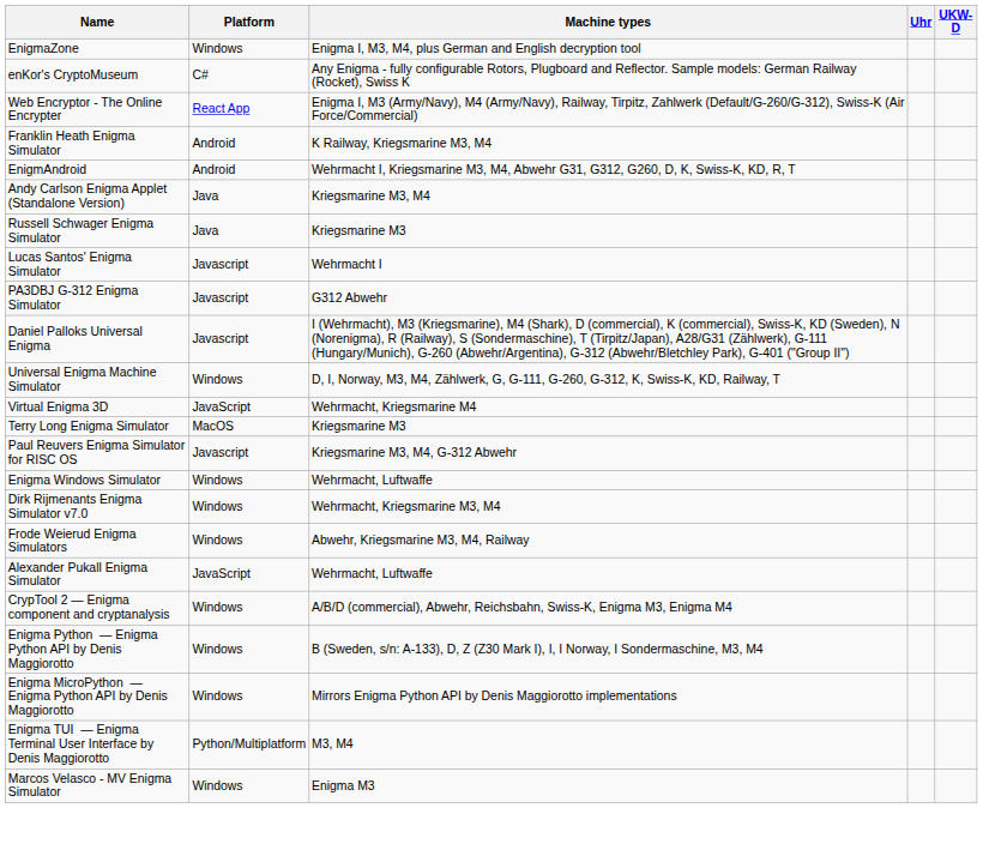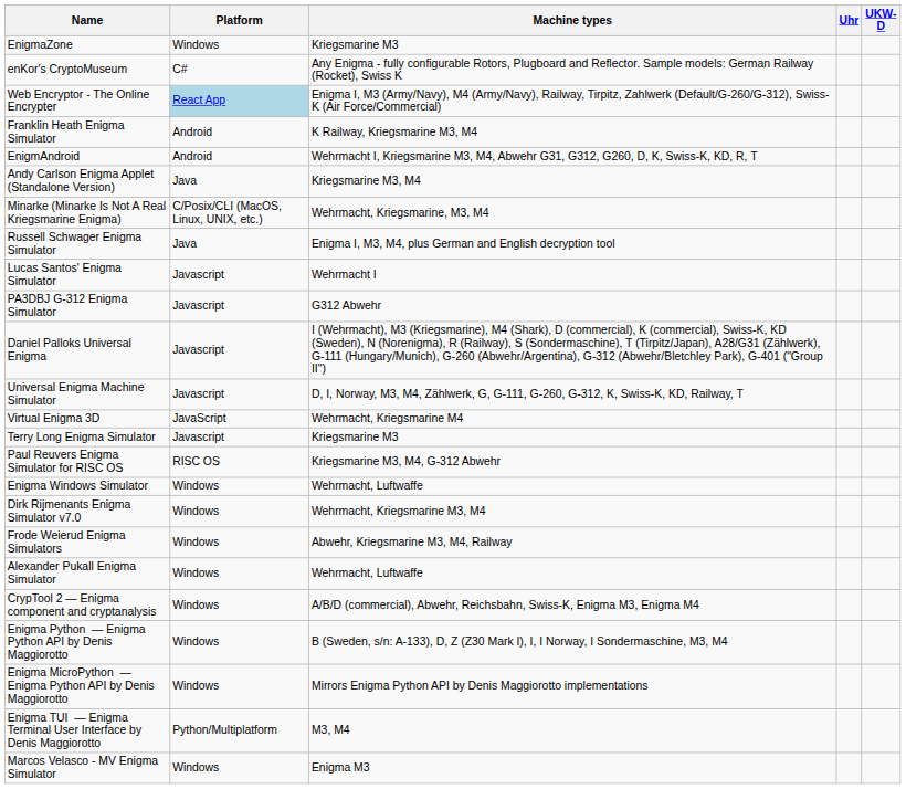 <table class="wikitable sortable">
 <tr>
 <th>Name</th>
 <th>Platform</th>
 <th>Machine types</th>
 <th><a href='#'>Uhr</a></th>
 <th><a href='#'>UKW-D</a></th>
 </tr>
 <tr>
 <td>EnigmaZone</td>
 <td>Windows</td>
-<td>Enigma I, M3, M4, plus German and English decryption tool</td>
+<td>Kriegsmarine M3</td>
 <td></td>
 <td></td>
 </tr>
 <tr>
 <td>enKor's CryptoMuseum</td>
 <td>C#</td>
 <td>Any Enigma - fully configurable Rotors, Plugboard and Reflector. Sample models: German Railway (Rocket), Swiss K</td>
 <td></td>
 <td></td>
 </tr>
 <tr>
 <td>Web Encryptor - The Online Encrypter</td>
-<td><a href='#'>React App</a></td>
+<td style="background: lightblue;"><a href='#'>React App</a></td>
 <td>Enigma I, M3 (Army/Navy), M4 (Army/Navy), Railway, Tirpitz, Zahlwerk (Default/G-260/G-312), Swiss-K (Air Force/Commercial)</td>
 <td></td>
 <td></td>
 </tr>
 <tr>
 <td>Franklin Heath Enigma Simulator</td>
 <td>Android</td>
 <td>K Railway, Kriegsmarine M3, M4</td>
 <td></td>
 <td></td>
 </tr>
 <tr>
 <td>EnigmAndroid</td>
 <td>Android</td>
 <td>Wehrmacht I, Kriegsmarine M3, M4, Abwehr G31, G312, G260, D, K, Swiss-K, KD, R, T</td>
 <td></td>
 <td></td>
 </tr>
 <tr>
 <td>Andy Carlson Enigma Applet (Standalone Version)</td>
 <td>Java</td>
 <td>Kriegsmarine M3, M4</td>
 <td></td>
 <td></td>
 </tr>
 <tr>
+<td>Minarke (Minarke Is Not A Real Kriegsmarine Enigma)</td>
+<td>C/Posix/CLI (MacOS, Linux, UNIX, etc.)</td>
+<td>Wehrmacht, Kriegsmarine, M3, M4</td>
+<td></td>
+<td></td>
+</tr>
+<tr>
 <td>Russell Schwager Enigma Simulator</td>
 <td>Java</td>
-<td>Kriegsmarine M3</td>
+<td>Enigma I, M3, M4, plus German and English decryption tool</td>
 <td></td>
 <td></td>
 </tr>
 <tr>
 <td>Lucas Santos' Enigma Simulator</td>
 <td>Javascript</td>
 <td>Wehrmacht I</td>
 <td></td>
 <td></td>
 </tr>
 <tr>
 <td>PA3DBJ G-312 Enigma Simulator</td>
 <td>Javascript</td>
 <td>G312 Abwehr</td>
 <td></td>
 <td></td>
 </tr>
 <tr>
 <td>Daniel Palloks Universal Enigma</td>
 <td>Javascript</td>
 <td>I (Wehrmacht), M3 (Kriegsmarine), M4 (Shark), D (commercial), K (commercial), Swiss-K, KD (Sweden), N (Norenigma), R (Railway), S (Sondermaschine), T (Tirpitz/Japan), A28/G31 (Zählwerk), G-111 (Hungary/Munich), G-260 (Abwehr/Argentina), G-312 (Abwehr/Bletchley Park), G-401 ("Group II")</td>
 <td></td>
 <td></td>
 </tr>
 <tr>
 <td>Universal Enigma Machine Simulator</td>
-<td>Windows</td>
+<td>Javascript</td>
 <td>D, I, Norway, M3, M4, Zählwerk, G, G-111, G-260, G-312, K, Swiss-K, KD, Railway, T</td>
 <td></td>
 <td></td>
 </tr>
 <tr>
 <td>Virtual Enigma 3D</td>
 <td>JavaScript</td>
 <td>Wehrmacht, Kriegsmarine M4</td>
 <td></td>
 <td></td>
 </tr>
 <tr>
 <td>Terry Long Enigma Simulator</td>
-<td>MacOS</td>
+<td>Javascript</td>
 <td>Kriegsmarine M3</td>
 <td></td>
 <td></td>
 </tr>
 <tr>
 <td>Paul Reuvers Enigma Simulator for RISC OS</td>
-<td>Javascript</td>
+<td>RISC OS</td>
 <td>Kriegsmarine M3, M4, G-312 Abwehr</td>
 <td></td>
 <td></td>
 </tr>
 <tr>
 <td>Enigma Windows Simulator</td>
 <td>Windows</td>
 <td>Wehrmacht, Luftwaffe</td>
 <td></td>
 <td></td>
 </tr>
 <tr>
 <td>Dirk Rijmenants Enigma Simulator v7.0</td>
 <td>Windows</td>
 <td>Wehrmacht, Kriegsmarine M3, M4</td>
 <td></td>
 <td></td>
 </tr>
 <tr>
 <td>Frode Weierud Enigma Simulators</td>
 <td>Windows</td>
 <td>Abwehr, Kriegsmarine M3, M4, Railway</td>
 <td></td>
 <td></td>
 </tr>
 <tr>
 <td>Alexander Pukall Enigma Simulator</td>
-<td>JavaScript</td>
+<td>Windows</td>
 <td>Wehrmacht, Luftwaffe</td>
 <td></td>
 <td></td>
 </tr>
 <tr>
 <td>CrypTool 2 — Enigma component and cryptanalysis</td>
 <td>Windows</td>
 <td>A/B/D (commercial), Abwehr, Reichsbahn, Swiss-K, Enigma M3, Enigma M4</td>
 <td></td>
 <td></td>
 </tr>
 <tr>
 <td>Enigma Python  — Enigma Python API by Denis Maggiorotto </td>
 <td>Windows</td>
 <td>B (Sweden, s/n: A-133), D, Z (Z30 Mark I), I, I Norway, I Sondermaschine, M3, M4</td>
 <td></td>
 <td></td>
 </tr>
 <tr>
 <td>Enigma MicroPython  — Enigma Python API by Denis Maggiorotto </td>
 <td>Windows</td>
 <td>Mirrors Enigma Python API by Denis Maggiorotto implementations</td>
 <td></td>
 <td></td>
 </tr>
 <tr>
 <td>Enigma TUI  — Enigma Terminal User Interface by Denis Maggiorotto </td>
 <td>Python/Multiplatform</td>
 <td>M3, M4</td>
 <td></td>
 <td></td>
 </tr>
 <tr>
 <td>Marcos Velasco - MV Enigma Simulator</td>
 <td>Windows</td>
 <td>Enigma M3</td>
 <td></td>
 <td></td>
 </tr>
 </table>
